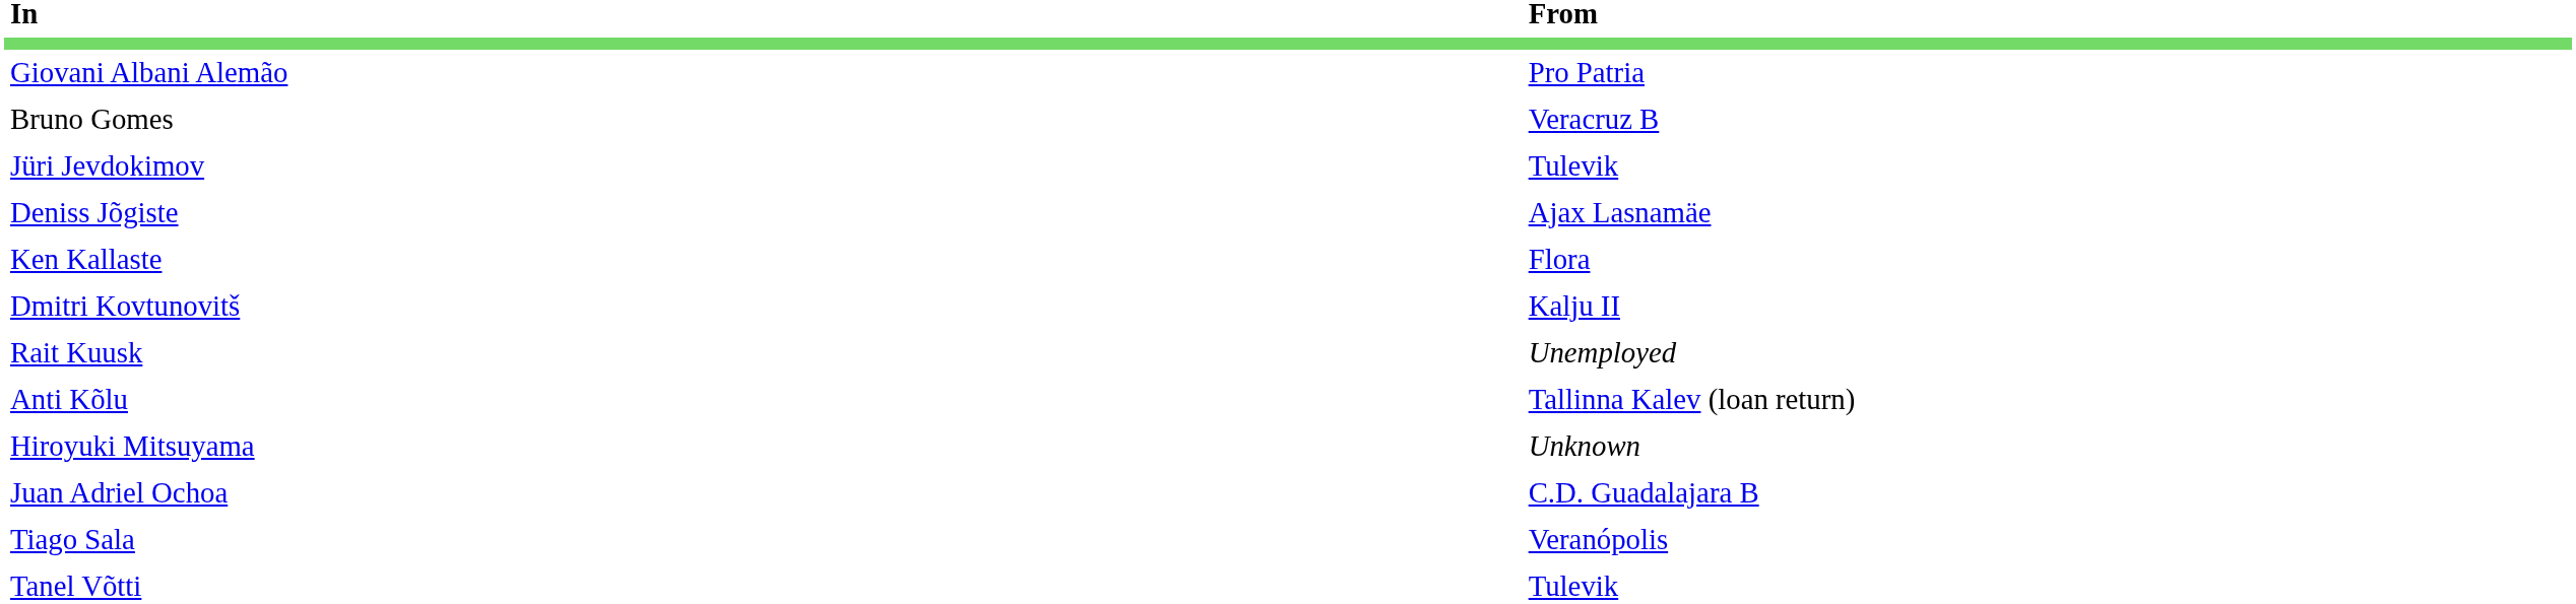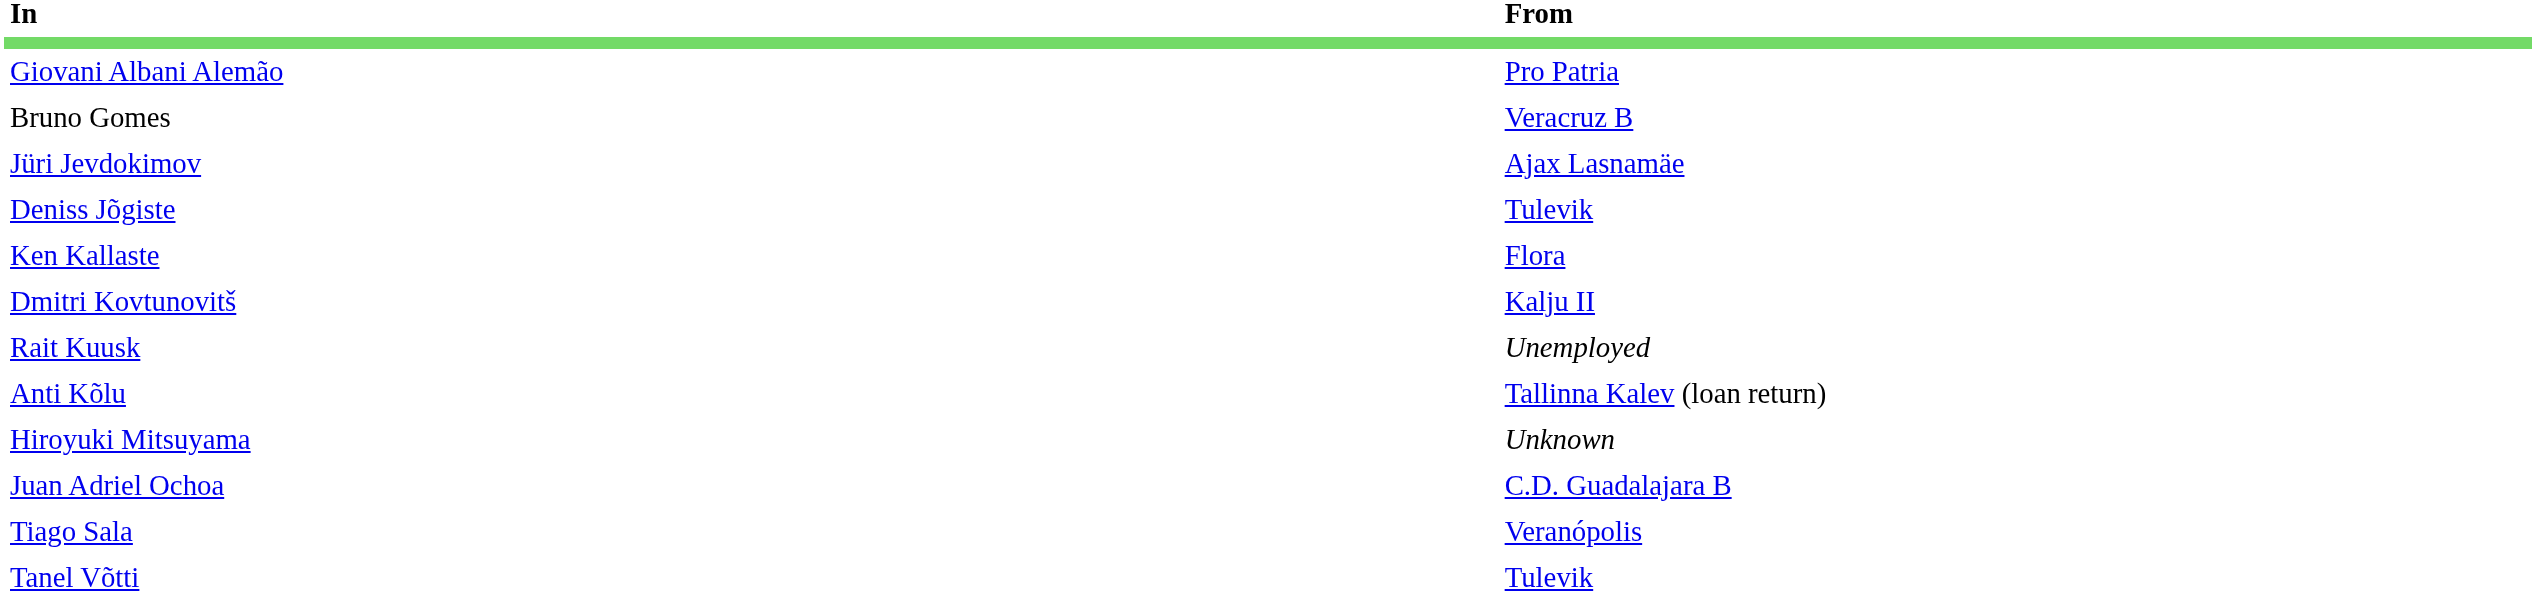 <table cellspacing="0" cellpadding="3" style="width:100%;font-size:90%">
 <tr>
 <td style="width:60%"><strong>In</strong></td>
 <td style="width:40%"><strong>From</strong></td>
 <td></td>
 </tr>
 <tr style="background-color:#73DA67;">
 <td></td>
 <td></td>
 <td></td>
 <td></td>
 <td></td>
 </tr>
 <tr>
 <td>  <a href='#'>Giovani Albani Alemão</a></td>
 <td> <a href='#'>Pro Patria</a></td>
 </tr>
 <tr>
 <td> Bruno Gomes</td>
 <td> <a href='#'>Veracruz B</a></td>
 </tr>
 <tr>
 <td> <a href='#'>Jüri Jevdokimov</a></td>
-<td> <a href='#'>Tulevik</a></td>
+<td> <a href='#'>Ajax Lasnamäe</a></td>
 </tr>
 <tr>
 <td> <a href='#'>Deniss Jõgiste</a></td>
-<td> <a href='#'>Ajax Lasnamäe</a></td>
+<td> <a href='#'>Tulevik</a></td>
 </tr>
 <tr>
 <td> <a href='#'>Ken Kallaste</a></td>
 <td> <a href='#'>Flora</a></td>
 </tr>
 <tr>
 <td> <a href='#'>Dmitri Kovtunovitš</a></td>
 <td> <a href='#'>Kalju II</a></td>
 </tr>
 <tr>
 <td> <a href='#'>Rait Kuusk</a></td>
 <td> <em>Unemployed</em></td>
 </tr>
 <tr>
 <td> <a href='#'>Anti Kõlu</a></td>
 <td> <a href='#'>Tallinna Kalev</a> (loan return)</td>
 </tr>
 <tr>
 <td> <a href='#'>Hiroyuki Mitsuyama</a></td>
 <td> <em>Unknown</em></td>
 </tr>
 <tr>
 <td> <a href='#'>Juan Adriel Ochoa</a></td>
 <td> <a href='#'>C.D. Guadalajara B</a></td>
 </tr>
 <tr>
 <td>  <a href='#'>Tiago Sala</a></td>
 <td> <a href='#'>Veranópolis</a></td>
 </tr>
 <tr>
 <td> <a href='#'>Tanel Võtti</a></td>
 <td> <a href='#'>Tulevik</a></td>
 </tr>
 </table>
